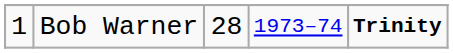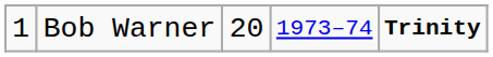 <table class="wikitable">
 <tr>
 </tr>
 <tr>
 <td>1</td>
 <td>Bob Warner</td>
-<td>28</td>
+<td>20</td>
 <td style="font-size:80%;"><a href='#'>1973–74</a></td>
 <td style="font-size:80%;"><strong>Trinity</strong></td>
 </tr>
 </table>
